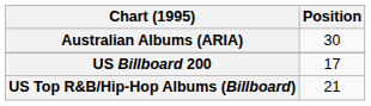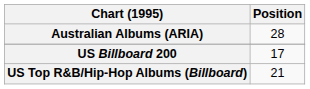 <table class="wikitable sortable plainrowheaders" style="text-align:center">
 <tr>
 <th scope="col">Chart (1995)</th>
 <th scope="col">Position</th>
 </tr>
 <tr>
 <th scope="row">Australian Albums (ARIA)</th>
-<td>30</td>
+<td>28</td>
 </tr>
 <tr>
 </tr>
 <tr>
 <th scope="row">US <em>Billboard</em> 200</th>
 <td>17</td>
 </tr>
 <tr>
 <th scope="row">US Top R&B/Hip-Hop Albums (<em>Billboard</em>)</th>
 <td>21</td>
 </tr>
 </table>
